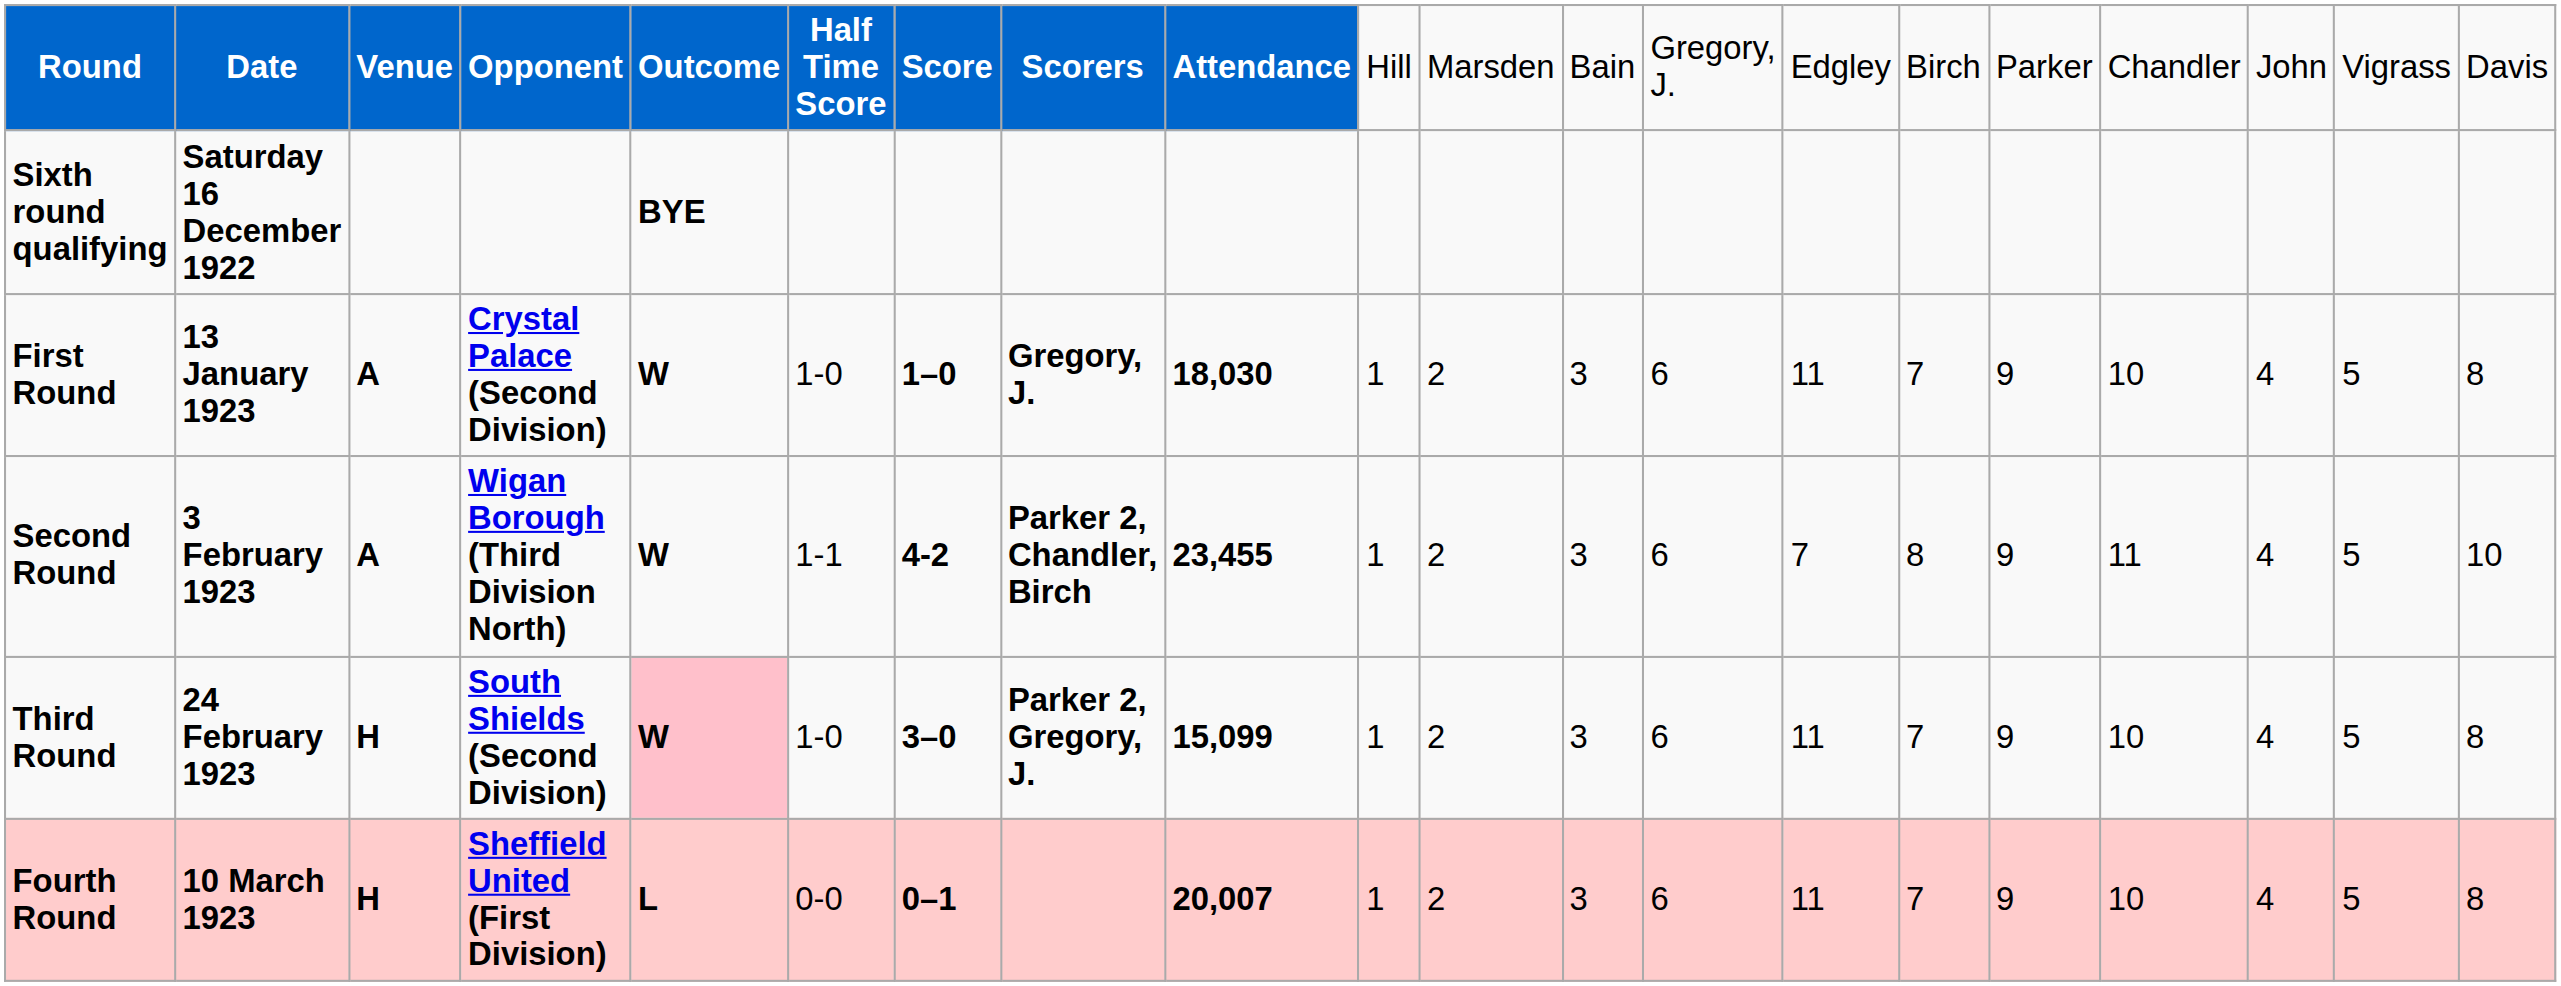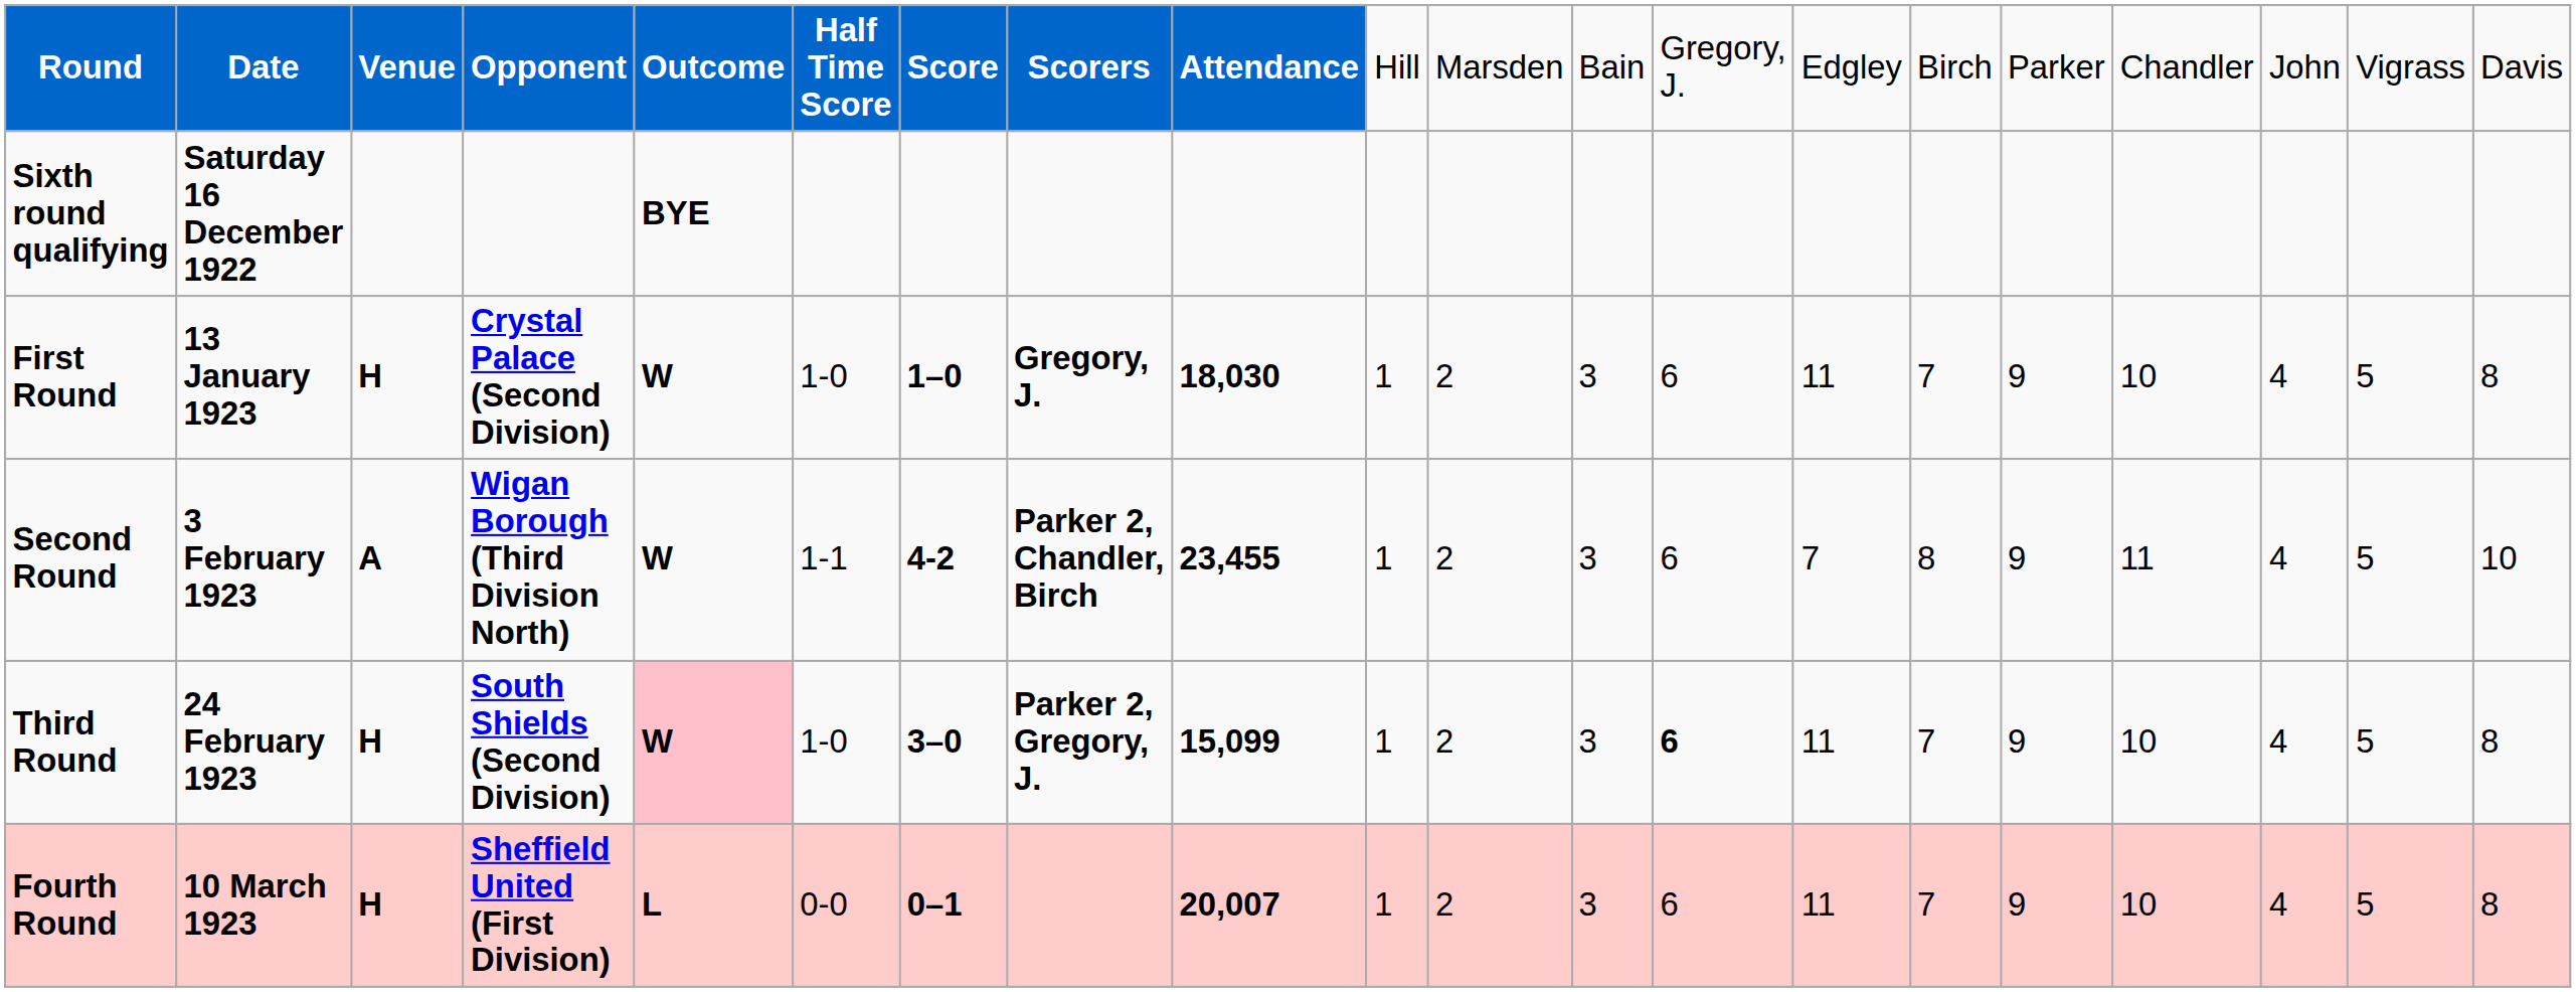 <table class="wikitable">
 <tr>
 <td style="background:#0066CC; color:#FFFFFF; text-align:center;"><strong>Round</strong></td>
 <td style="background:#0066CC; color:#FFFFFF; text-align:center;"><strong>Date</strong></td>
 <td style="background:#0066CC; color:#FFFFFF; text-align:center;"><strong>Venue</strong></td>
 <td style="background:#0066CC; color:#FFFFFF; text-align:center;"><strong>Opponent</strong></td>
 <td style="background:#0066CC; color:#FFFFFF; text-align:center;"><strong>Outcome</strong></td>
 <td style="background:#0066CC; color:#FFFFFF; text-align:center;"><strong>Half Time Score</strong></td>
 <td style="background:#0066CC; color:#FFFFFF; text-align:center;"><strong>Score</strong></td>
 <td style="background:#0066CC; color:#FFFFFF; text-align:center;"><strong>Scorers</strong></td>
 <td style="background:#0066CC; color:#FFFFFF; text-align:center;"><strong>Attendance</strong></td>
 <td>Hill</td>
 <td>Marsden</td>
 <td>Bain</td>
 <td>Gregory, J.</td>
 <td>Edgley</td>
 <td>Birch</td>
 <td>Parker</td>
 <td>Chandler</td>
 <td>John</td>
 <td>Vigrass</td>
 <td>Davis</td>
 </tr>
 <tr>
 <td><strong>Sixth round qualifying</strong></td>
 <td><strong>Saturday 16 December 1922</strong></td>
 <td></td>
 <td></td>
 <td><strong>BYE</strong></td>
 <td></td>
 <td></td>
 <td></td>
 <td></td>
 <td></td>
 <td></td>
 <td></td>
 <td></td>
 <td></td>
 <td></td>
 <td></td>
 <td></td>
 <td></td>
 <td></td>
 <td></td>
 </tr>
 <tr>
 <td><strong>First Round</strong></td>
 <td><strong>13 January 1923</strong></td>
-<td><strong>A</strong></td>
+<td><strong>H</strong></td>
 <td><strong><a href='#'>Crystal Palace</a> (Second Division)</strong></td>
 <td><strong>W</strong></td>
 <td>1-0</td>
 <td><strong>1–0</strong></td>
 <td><strong>Gregory, J.</strong></td>
 <td><strong>18,030</strong></td>
 <td>1</td>
 <td>2</td>
 <td>3</td>
 <td>6</td>
 <td>11</td>
 <td>7</td>
 <td>9</td>
 <td>10</td>
 <td>4</td>
 <td>5</td>
 <td>8</td>
 </tr>
 <tr>
 <td><strong>Second Round</strong></td>
 <td><strong>3 February 1923</strong></td>
 <td><strong>A</strong></td>
 <td><strong><a href='#'>Wigan Borough</a> (Third Division North)</strong></td>
 <td><strong>W</strong></td>
 <td>1-1</td>
 <td><strong>4-2</strong></td>
 <td><strong>Parker 2, Chandler, Birch</strong></td>
 <td><strong>23,455</strong></td>
 <td>1</td>
 <td>2</td>
 <td>3</td>
 <td>6</td>
 <td>7</td>
 <td>8</td>
 <td>9</td>
 <td>11</td>
 <td>4</td>
 <td>5</td>
 <td>10</td>
 </tr>
 <tr>
 <td><strong>Third Round</strong></td>
 <td><strong>24 February 1923</strong></td>
 <td><strong>H</strong></td>
 <td><strong><a href='#'>South Shields</a> (Second Division)</strong></td>
 <td style="background: pink;"><strong>W</strong></td>
 <td>1-0</td>
 <td><strong>3–0</strong></td>
 <td><strong>Parker 2, Gregory, J.</strong></td>
 <td><strong>15,099</strong></td>
 <td>1</td>
 <td>2</td>
 <td>3</td>
-<td>6</td>
+<td><strong>6</strong></td>
 <td>11</td>
 <td>7</td>
 <td>9</td>
 <td>10</td>
 <td>4</td>
 <td>5</td>
 <td>8</td>
 </tr>
 <tr bgcolor="#FFCCCC">
 <td><strong>Fourth Round</strong></td>
 <td><strong>10 March 1923</strong></td>
 <td><strong>H</strong></td>
 <td><strong><a href='#'>Sheffield United</a> (First Division)</strong></td>
 <td><strong>L</strong></td>
 <td>0-0</td>
 <td><strong>0–1</strong></td>
 <td></td>
 <td><strong>20,007</strong></td>
 <td>1</td>
 <td>2</td>
 <td>3</td>
 <td>6</td>
 <td>11</td>
 <td>7</td>
 <td>9</td>
 <td>10</td>
 <td>4</td>
 <td>5</td>
 <td>8</td>
 </tr>
 </table>
